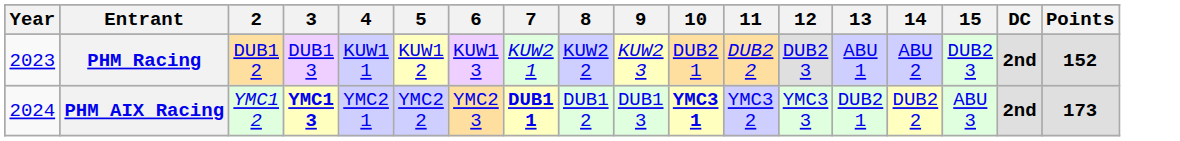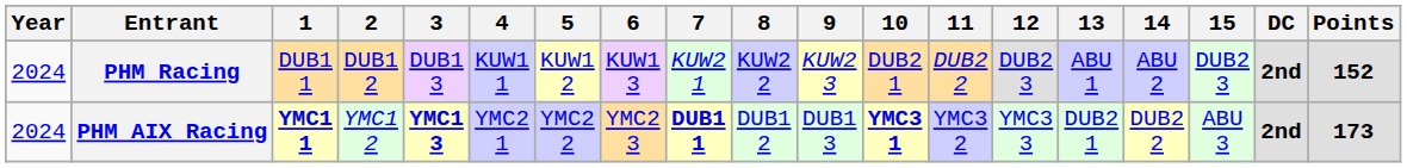 <table class="wikitable" style="text-align:center; font-size:85%">
 <tr>
 <th>Year</th>
 <th>Entrant</th>
+<th>1</th>
 <th>2</th>
 <th>3</th>
 <th>4</th>
 <th>5</th>
 <th>6</th>
 <th>7</th>
 <th>8</th>
 <th>9</th>
 <th>10</th>
 <th>11</th>
 <th>12</th>
 <th>13</th>
 <th>14</th>
 <th>15</th>
 <th>DC</th>
 <th>Points</th>
 </tr>
 <tr>
-<td><a href='#'>2023</a></td>
+<td><a href='#'>2024</a></td>
 <th nowrap><a href='#'>PHM Racing</a></th>
+<td style="background:#FFDF9F;"><a href='#'>DUB1<br>1</a><br></td>
 <td style="background:#FFDF9F;"><a href='#'>DUB1<br>2</a><br></td>
 <td style="background:#EFCFFF;"><a href='#'>DUB1<br>3</a><br></td>
 <td style="background:#CFCFFF;"><a href='#'>KUW1<br>1</a><br></td>
 <td style="background:#FFFFBF;"><a href='#'>KUW1<br>2</a><br></td>
 <td style="background:#EFCFFF;"><a href='#'>KUW1<br>3</a><br></td>
 <td style="background:#DFFFDF;"><em><a href='#'>KUW2<br>1</a></em><br></td>
 <td style="background:#CFCFFF;"><a href='#'>KUW2<br>2</a><br></td>
 <td style="background:#FFFFBF;"><em><a href='#'>KUW2<br>3</a></em><br></td>
 <td style="background:#FFDF9F;"><a href='#'>DUB2<br>1</a><br></td>
 <td style="background:#FFDF9F;"><em><a href='#'>DUB2<br>2</a></em><br></td>
 <td style="background:#DFDFDF;"><a href='#'>DUB2<br>3</a><br></td>
 <td style="background:#CFCFFF;"><a href='#'>ABU<br>1</a><br></td>
 <td style="background:#CFCFFF;"><a href='#'>ABU<br>2</a><br></td>
 <td style="background:#DFFFDF;"><a href='#'>DUB2<br>3</a><br></td>
 <th style="background:#DFDFDF;">2nd</th>
 <th style="background:#DFDFDF;">152</th>
 </tr>
 <tr>
 <td><a href='#'>2024</a></td>
 <th nowrap><a href='#'>PHM AIX Racing</a></th>
+<td style="background:#FFFFBF;"><strong><a href='#'>YMC1<br>1</a></strong><br></td>
 <td style="background:#DFFFDF;"><em><a href='#'>YMC1<br>2</a></em><br></td>
 <td style="background:#FFFFBF;"><strong><a href='#'>YMC1<br>3</a></strong><br></td>
 <td style="background:#CFCFFF;"><a href='#'>YMC2<br>1</a><br></td>
 <td style="background:#CFCFFF;"><a href='#'>YMC2<br>2</a><br></td>
 <td style="background:#FFDF9F;"><a href='#'>YMC2<br>3</a><br></td>
 <td style="background:#FFFFBF;"><strong><a href='#'>DUB1<br>1</a></strong><br></td>
 <td style="background:#DFFFDF;"><a href='#'>DUB1<br>2</a><br></td>
 <td style="background:#DFFFDF;"><a href='#'>DUB1<br>3</a><br></td>
 <td style="background:#FFFFBF;"><strong><a href='#'>YMC3<br>1</a></strong><br></td>
 <td style="background:#CFCFFF;"><a href='#'>YMC3<br>2</a><br></td>
 <td style="background:#DFFFDF;"><a href='#'>YMC3<br>3</a><br></td>
 <td style="background:#DFFFDF;"><a href='#'>DUB2<br>1</a><br></td>
 <td style="background:#FFFFBF;"><a href='#'>DUB2<br>2</a><br></td>
 <td style="background:#DFFFDF;"><a href='#'>ABU<br>3</a><br></td>
 <th style="background:#DFDFDF;">2nd</th>
 <th style="background:#DFDFDF;">173</th>
 </tr>
 </table>
